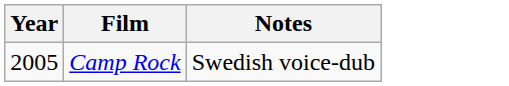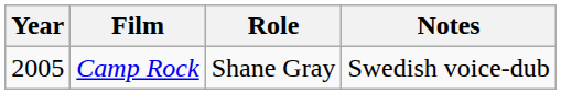 <table class="wikitable">
 <tr>
 <th>Year</th>
 <th>Film</th>
+<th>Role</th>
 <th>Notes</th>
 </tr>
 <tr>
 <td>2005</td>
 <td><em><a href='#'>Camp Rock</a></em></td>
+<td>Shane Gray</td>
 <td>Swedish voice-dub</td>
 </tr>
 </table>
